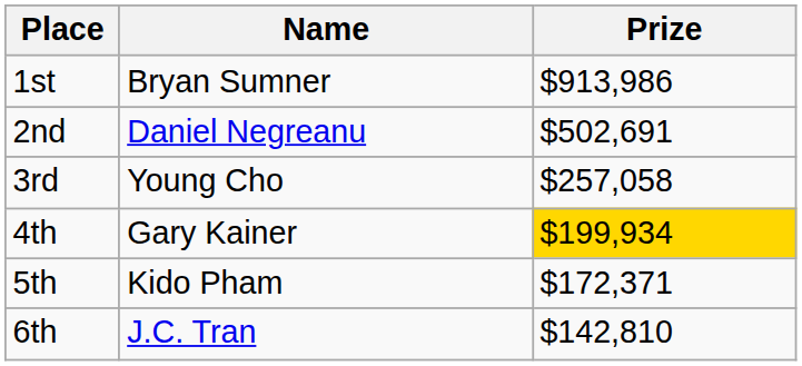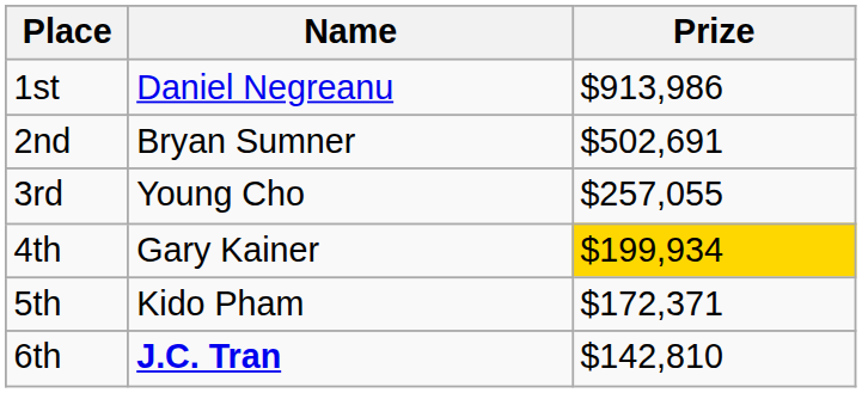 <table class="wikitable">
 <tr>
 <th width="50">Place</th>
 <th width="200">Name</th>
 <th width="125">Prize</th>
 </tr>
 <tr>
 <td>1st</td>
-<td>Bryan Sumner</td>
+<td><a href='#'>Daniel Negreanu</a></td>
 <td>$913,986</td>
 </tr>
 <tr>
 <td>2nd</td>
-<td><a href='#'>Daniel Negreanu</a></td>
+<td>Bryan Sumner</td>
 <td>$502,691</td>
 </tr>
 <tr>
 <td>3rd</td>
 <td>Young Cho</td>
-<td>$257,058</td>
+<td>$257,055</td>
 </tr>
 <tr>
 <td>4th</td>
 <td>Gary Kainer</td>
 <td style="background: gold;">$199,934</td>
 </tr>
 <tr>
 <td>5th</td>
 <td>Kido Pham</td>
 <td>$172,371</td>
 </tr>
 <tr>
 <td>6th</td>
-<td><a href='#'>J.C. Tran</a></td>
+<td><strong><a href='#'>J.C. Tran</a></strong></td>
 <td>$142,810</td>
 </tr>
 </table>
